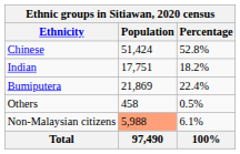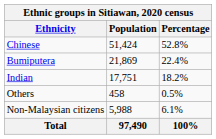 <table class="wikitable">
 <tr>
 <th style="text-align:center;" colspan="3">Ethnic groups in Sitiawan, 2020 census</th>
 </tr>
 <tr>
 <th><a href='#'>Ethnicity</a></th>
 <th>Population</th>
 <th>Percentage</th>
 </tr>
 <tr>
 <td><a href='#'>Chinese</a></td>
 <td>51,424</td>
 <td>52.8%</td>
 </tr>
 <tr>
+<td><a href='#'>Bumiputera</a></td>
+<td>21,869</td>
+<td>22.4%</td>
+</tr>
+<tr>
 <td><a href='#'>Indian</a></td>
 <td>17,751</td>
 <td>18.2%</td>
-</tr>
-<tr>
-<td><a href='#'>Bumiputera</a></td>
-<td>21,869</td>
-<td>22.4%</td>
 </tr>
 <tr>
 <td>Others</td>
 <td>458</td>
 <td>0.5%</td>
 </tr>
 <tr>
 <td>Non-Malaysian citizens</td>
-<td style="background: lightsalmon;">5,988</td>
+<td>5,988</td>
 <td>6.1%</td>
 </tr>
 <tr>
 <th>Total</th>
 <th>97,490</th>
 <th>100%</th>
 </tr>
 </table>
